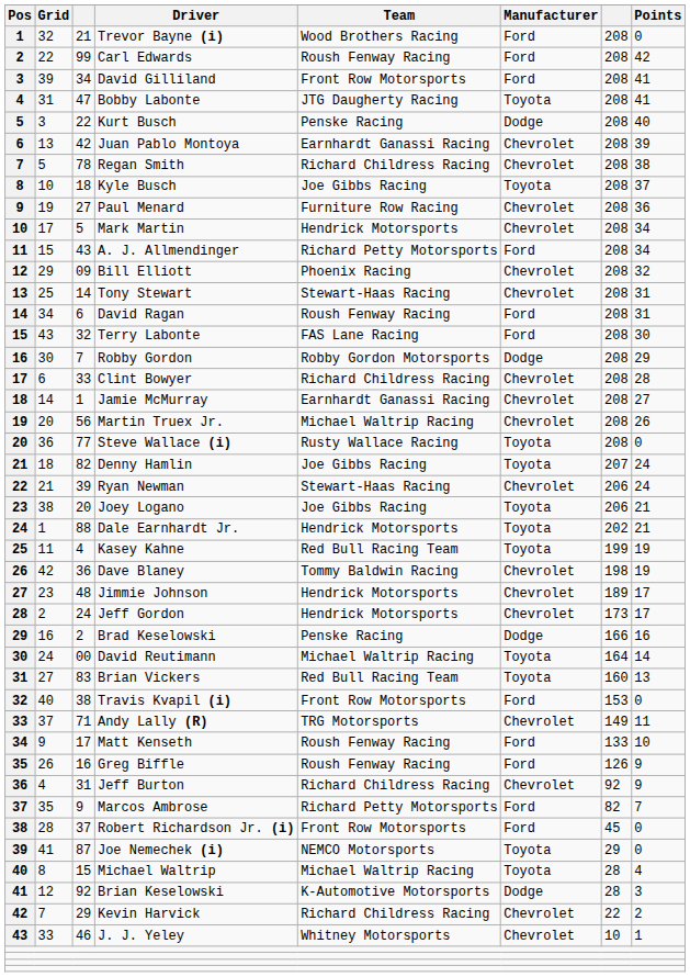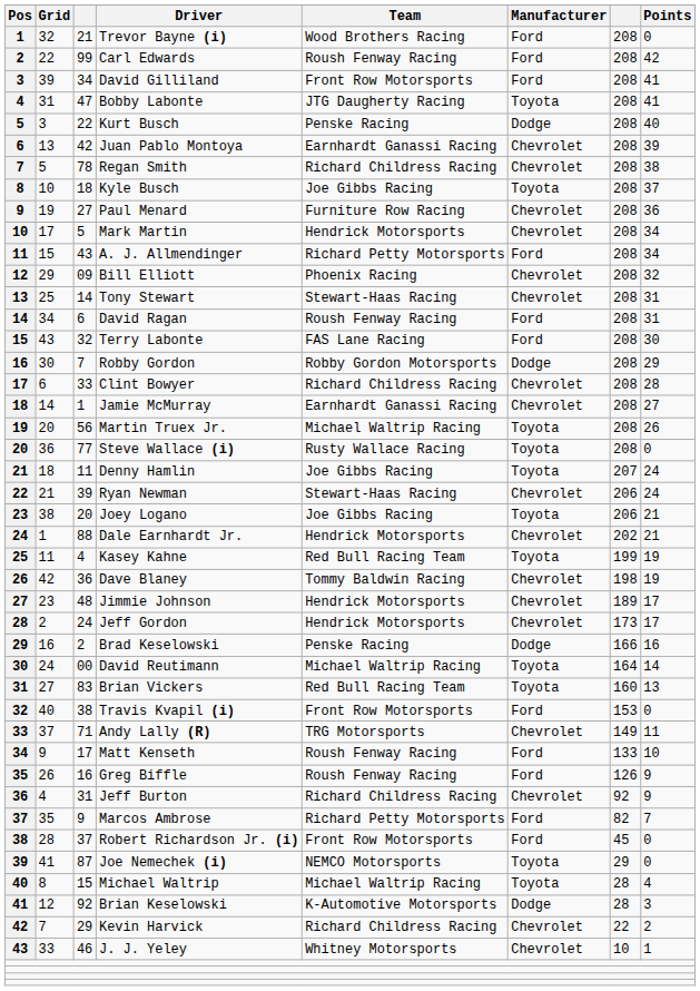 <table class="wikitable" border="1">
 <tr>
 </tr>
 <tr>
 <th>Pos</th>
 <th>Grid</th>
 <th></th>
 <th>Driver</th>
 <th>Team</th>
 <th>Manufacturer</th>
 <th></th>
 <th>Points</th>
 </tr>
 <tr>
 <th scope="row">1</th>
 <td>32</td>
 <td>21</td>
 <td>Trevor Bayne <strong>(i)</strong></td>
 <td>Wood Brothers Racing</td>
 <td>Ford</td>
 <td>208</td>
 <td>0</td>
 </tr>
 <tr>
 <th scope="row">2</th>
 <td>22</td>
 <td>99</td>
 <td>Carl Edwards</td>
 <td>Roush Fenway Racing</td>
 <td>Ford</td>
 <td>208</td>
 <td>42</td>
 </tr>
 <tr>
 <th scope="row">3</th>
 <td>39</td>
 <td>34</td>
 <td>David Gilliland</td>
 <td>Front Row Motorsports</td>
 <td>Ford</td>
 <td>208</td>
 <td>41</td>
 </tr>
 <tr>
 <th scope="row">4</th>
 <td>31</td>
 <td>47</td>
 <td>Bobby Labonte</td>
 <td>JTG Daugherty Racing</td>
 <td>Toyota</td>
 <td>208</td>
 <td>41</td>
 </tr>
 <tr>
 <th scope="row">5</th>
 <td>3</td>
 <td>22</td>
 <td>Kurt Busch</td>
 <td>Penske Racing</td>
 <td>Dodge</td>
 <td>208</td>
 <td>40</td>
 </tr>
 <tr>
 <th scope="row">6</th>
 <td>13</td>
 <td>42</td>
 <td>Juan Pablo Montoya</td>
 <td>Earnhardt Ganassi Racing</td>
 <td>Chevrolet</td>
 <td>208</td>
 <td>39</td>
 </tr>
 <tr>
 <th scope="row">7</th>
 <td>5</td>
 <td>78</td>
 <td>Regan Smith</td>
 <td>Richard Childress Racing</td>
 <td>Chevrolet</td>
 <td>208</td>
 <td>38</td>
 </tr>
 <tr>
 <th scope="row">8</th>
 <td>10</td>
 <td>18</td>
 <td>Kyle Busch</td>
 <td>Joe Gibbs Racing</td>
 <td>Toyota</td>
 <td>208</td>
 <td>37</td>
 </tr>
 <tr>
 <th scope="row">9</th>
 <td>19</td>
 <td>27</td>
 <td>Paul Menard</td>
 <td>Furniture Row Racing</td>
 <td>Chevrolet</td>
 <td>208</td>
 <td>36</td>
 </tr>
 <tr>
 <th scope="row">10</th>
 <td>17</td>
 <td>5</td>
 <td>Mark Martin</td>
 <td>Hendrick Motorsports</td>
 <td>Chevrolet</td>
 <td>208</td>
 <td>34</td>
 </tr>
 <tr>
 <th scope="row">11</th>
 <td>15</td>
 <td>43</td>
 <td>A. J. Allmendinger</td>
 <td>Richard Petty Motorsports</td>
 <td>Ford</td>
 <td>208</td>
 <td>34</td>
 </tr>
 <tr>
 <th scope="row">12</th>
 <td>29</td>
 <td>09</td>
 <td>Bill Elliott</td>
 <td>Phoenix Racing</td>
 <td>Chevrolet</td>
 <td>208</td>
 <td>32</td>
 </tr>
 <tr>
 <th scope="row">13</th>
 <td>25</td>
 <td>14</td>
 <td>Tony Stewart</td>
 <td>Stewart-Haas Racing</td>
 <td>Chevrolet</td>
 <td>208</td>
 <td>31</td>
 </tr>
 <tr>
 <th scope="row">14</th>
 <td>34</td>
 <td>6</td>
 <td>David Ragan</td>
 <td>Roush Fenway Racing</td>
 <td>Ford</td>
 <td>208</td>
 <td>31</td>
 </tr>
 <tr>
 <th scope="row">15</th>
 <td>43</td>
 <td>32</td>
 <td>Terry Labonte</td>
 <td>FAS Lane Racing</td>
 <td>Ford</td>
 <td>208</td>
 <td>30</td>
 </tr>
 <tr>
 <th scope="row">16</th>
 <td>30</td>
 <td>7</td>
 <td>Robby Gordon</td>
 <td>Robby Gordon Motorsports</td>
 <td>Dodge</td>
 <td>208</td>
 <td>29</td>
 </tr>
 <tr>
 <th scope="row">17</th>
 <td>6</td>
 <td>33</td>
 <td>Clint Bowyer</td>
 <td>Richard Childress Racing</td>
 <td>Chevrolet</td>
 <td>208</td>
 <td>28</td>
 </tr>
 <tr>
 <th scope="row">18</th>
 <td>14</td>
 <td>1</td>
 <td>Jamie McMurray</td>
 <td>Earnhardt Ganassi Racing</td>
 <td>Chevrolet</td>
 <td>208</td>
 <td>27</td>
 </tr>
 <tr>
 <th scope="row">19</th>
 <td>20</td>
 <td>56</td>
 <td>Martin Truex Jr.</td>
 <td>Michael Waltrip Racing</td>
-<td>Chevrolet</td>
+<td>Toyota</td>
 <td>208</td>
 <td>26</td>
 </tr>
 <tr>
 <th scope="row">20</th>
 <td>36</td>
 <td>77</td>
 <td>Steve Wallace <strong>(i)</strong></td>
 <td>Rusty Wallace Racing</td>
 <td>Toyota</td>
 <td>208</td>
 <td>0</td>
 </tr>
 <tr>
 <th scope="row">21</th>
 <td>18</td>
-<td>82</td>
+<td>11</td>
 <td>Denny Hamlin</td>
 <td>Joe Gibbs Racing</td>
 <td>Toyota</td>
 <td>207</td>
 <td>24</td>
 </tr>
 <tr>
 <th scope="row">22</th>
 <td>21</td>
 <td>39</td>
 <td>Ryan Newman</td>
 <td>Stewart-Haas Racing</td>
 <td>Chevrolet</td>
 <td>206</td>
 <td>24</td>
 </tr>
 <tr>
 <th scope="row">23</th>
 <td>38</td>
 <td>20</td>
 <td>Joey Logano</td>
 <td>Joe Gibbs Racing</td>
 <td>Toyota</td>
 <td>206</td>
 <td>21</td>
 </tr>
 <tr>
 <th scope="row">24</th>
 <td>1</td>
 <td>88</td>
 <td>Dale Earnhardt Jr.</td>
 <td>Hendrick Motorsports</td>
-<td>Toyota</td>
+<td>Chevrolet</td>
 <td>202</td>
 <td>21</td>
 </tr>
 <tr>
 <th scope="row">25</th>
 <td>11</td>
 <td>4</td>
 <td>Kasey Kahne</td>
 <td>Red Bull Racing Team</td>
 <td>Toyota</td>
 <td>199</td>
 <td>19</td>
 </tr>
 <tr>
 <th scope="row">26</th>
 <td>42</td>
 <td>36</td>
 <td>Dave Blaney</td>
 <td>Tommy Baldwin Racing</td>
 <td>Chevrolet</td>
 <td>198</td>
 <td>19</td>
 </tr>
 <tr>
 <th scope="row">27</th>
 <td>23</td>
 <td>48</td>
 <td>Jimmie Johnson</td>
 <td>Hendrick Motorsports</td>
 <td>Chevrolet</td>
 <td>189</td>
 <td>17</td>
 </tr>
 <tr>
 <th scope="row">28</th>
 <td>2</td>
 <td>24</td>
 <td>Jeff Gordon</td>
 <td>Hendrick Motorsports</td>
 <td>Chevrolet</td>
 <td>173</td>
 <td>17</td>
 </tr>
 <tr>
 <th scope="row">29</th>
 <td>16</td>
 <td>2</td>
 <td>Brad Keselowski</td>
 <td>Penske Racing</td>
 <td>Dodge</td>
 <td>166</td>
 <td>16</td>
 </tr>
 <tr>
 <th scope="row">30</th>
 <td>24</td>
 <td>00</td>
 <td>David Reutimann</td>
 <td>Michael Waltrip Racing</td>
 <td>Toyota</td>
 <td>164</td>
 <td>14</td>
 </tr>
 <tr>
 <th scope="row">31</th>
 <td>27</td>
 <td>83</td>
 <td>Brian Vickers</td>
 <td>Red Bull Racing Team</td>
 <td>Toyota</td>
 <td>160</td>
 <td>13</td>
 </tr>
 <tr>
 <th scope="row">32</th>
 <td>40</td>
 <td>38</td>
 <td>Travis Kvapil <strong>(i)</strong></td>
 <td>Front Row Motorsports</td>
 <td>Ford</td>
 <td>153</td>
 <td>0</td>
 </tr>
 <tr>
 <th scope="row">33</th>
 <td>37</td>
 <td>71</td>
 <td>Andy Lally <strong>(R)</strong></td>
 <td>TRG Motorsports</td>
 <td>Chevrolet</td>
 <td>149</td>
 <td>11</td>
 </tr>
 <tr>
 <th scope="row">34</th>
 <td>9</td>
 <td>17</td>
 <td>Matt Kenseth</td>
 <td>Roush Fenway Racing</td>
 <td>Ford</td>
 <td>133</td>
 <td>10</td>
 </tr>
 <tr>
 <th scope="row">35</th>
 <td>26</td>
 <td>16</td>
 <td>Greg Biffle</td>
 <td>Roush Fenway Racing</td>
 <td>Ford</td>
 <td>126</td>
 <td>9</td>
 </tr>
 <tr>
 <th scope="row">36</th>
 <td>4</td>
 <td>31</td>
 <td>Jeff Burton</td>
 <td>Richard Childress Racing</td>
 <td>Chevrolet</td>
 <td>92</td>
 <td>9</td>
 </tr>
 <tr>
 <th scope="row">37</th>
 <td>35</td>
 <td>9</td>
 <td>Marcos Ambrose</td>
 <td>Richard Petty Motorsports</td>
 <td>Ford</td>
 <td>82</td>
 <td>7</td>
 </tr>
 <tr>
 <th scope="row">38</th>
 <td>28</td>
 <td>37</td>
 <td>Robert Richardson Jr. <strong>(i)</strong></td>
 <td>Front Row Motorsports</td>
 <td>Ford</td>
 <td>45</td>
 <td>0</td>
 </tr>
 <tr>
 <th scope="row">39</th>
 <td>41</td>
 <td>87</td>
 <td>Joe Nemechek <strong>(i)</strong></td>
 <td>NEMCO Motorsports</td>
 <td>Toyota</td>
 <td>29</td>
 <td>0</td>
 </tr>
 <tr>
 <th scope="row">40</th>
 <td>8</td>
 <td>15</td>
 <td>Michael Waltrip</td>
 <td>Michael Waltrip Racing</td>
 <td>Toyota</td>
 <td>28</td>
 <td>4</td>
 </tr>
 <tr>
 <th scope="row">41</th>
 <td>12</td>
 <td>92</td>
 <td>Brian Keselowski</td>
 <td>K-Automotive Motorsports</td>
 <td>Dodge</td>
 <td>28</td>
 <td>3</td>
 </tr>
 <tr>
 <th scope="row">42</th>
 <td>7</td>
 <td>29</td>
 <td>Kevin Harvick</td>
 <td>Richard Childress Racing</td>
 <td>Chevrolet</td>
 <td>22</td>
 <td>2</td>
 </tr>
 <tr>
 <th scope="row">43</th>
 <td>33</td>
 <td>46</td>
 <td>J. J. Yeley</td>
 <td>Whitney Motorsports</td>
 <td>Chevrolet</td>
 <td>10</td>
 <td>1</td>
 </tr>
 <tr class="sortbottom">
 <td colspan="10"></td>
 </tr>
 <tr>
 <td colspan="9"></td>
 </tr>
 <tr>
 <td colspan="9"></td>
 </tr>
 <tr>
 <td colspan="9"></td>
 </tr>
 </table>
